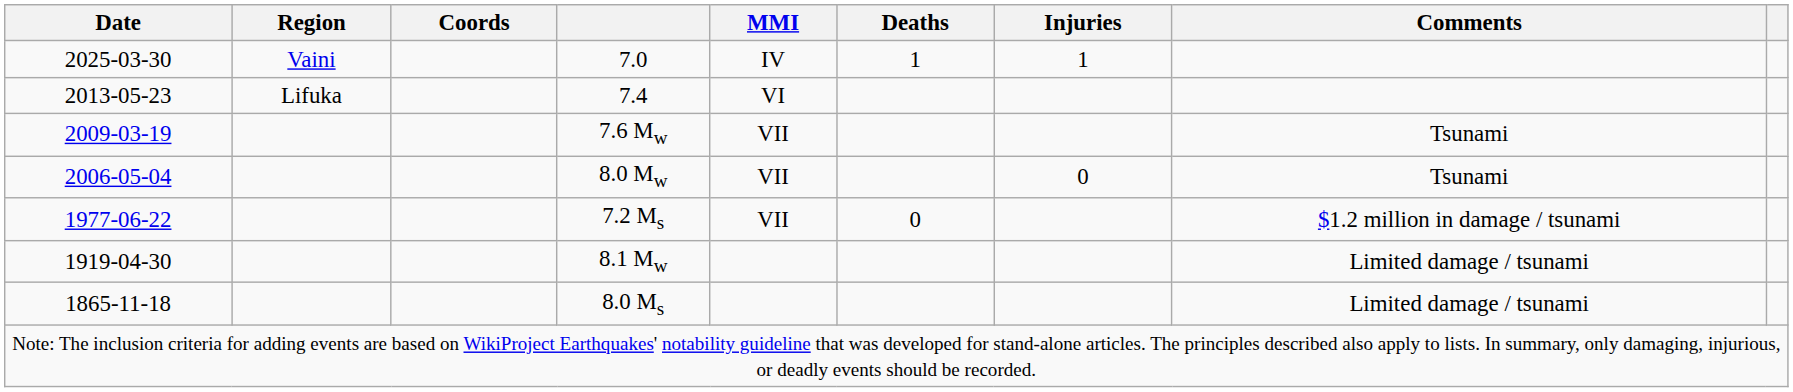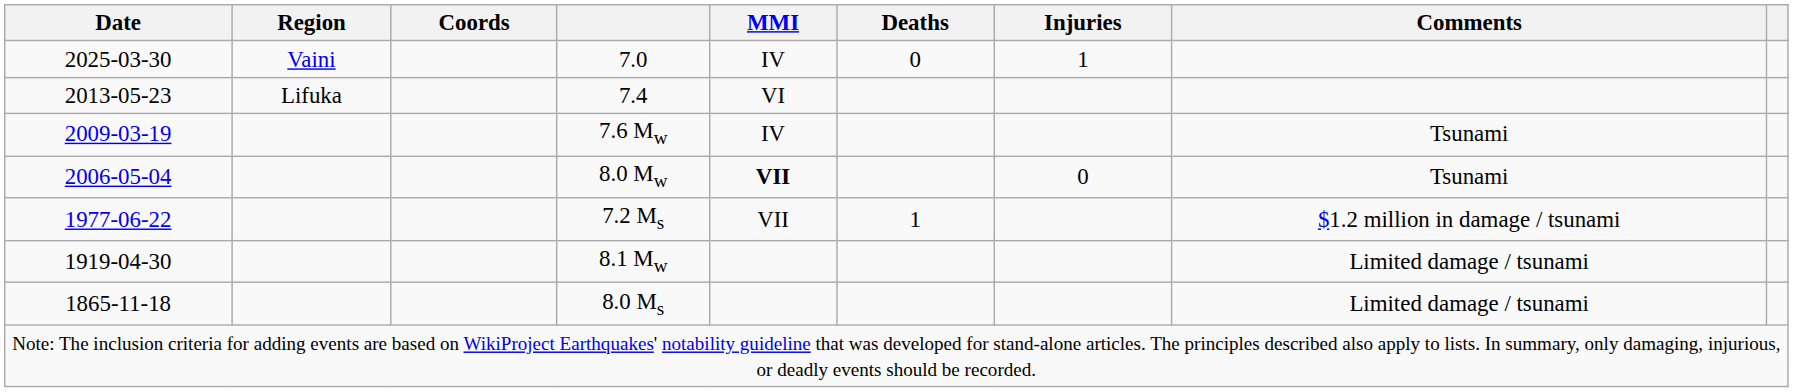 <table class="wikitable sortable" style="text-align: center;">
 <tr bgcolor="#ececec">
 <th>Date</th>
 <th>Region</th>
 <th>Coords</th>
 <th></th>
 <th><a href='#'>MMI</a></th>
 <th>Deaths</th>
 <th>Injuries</th>
 <th>Comments</th>
 <th class="unsortable"></th>
 </tr>
 <tr>
 <td>2025-03-30</td>
 <td><a href='#'>Vaini</a></td>
 <td></td>
 <td>7.0 </td>
 <td>IV</td>
-<td>1</td>
+<td>0</td>
 <td>1</td>
 <td></td>
 <td></td>
 </tr>
 <tr>
 <td>2013-05-23</td>
 <td>Lifuka</td>
 <td></td>
 <td>7.4 </td>
 <td>VI</td>
 <td></td>
 <td></td>
 <td></td>
 <td></td>
 </tr>
 <tr>
 <td><a href='#'>2009-03-19</a></td>
 <td></td>
 <td></td>
 <td>7.6 M<sub>w</sub></td>
-<td>VII</td>
+<td>IV</td>
 <td></td>
 <td></td>
 <td>Tsunami</td>
 </tr>
 <tr>
 <td><a href='#'>2006-05-04</a></td>
 <td></td>
 <td></td>
 <td>8.0 M<sub>w</sub></td>
-<td>VII</td>
+<td><strong>VII</strong></td>
 <td></td>
 <td>0</td>
 <td>Tsunami</td>
 <td></td>
 </tr>
 <tr>
 <td><a href='#'>1977-06-22</a></td>
 <td></td>
 <td></td>
 <td>7.2 M<sub>s</sub></td>
 <td>VII</td>
-<td>0</td>
+<td>1</td>
 <td></td>
 <td><a href='#'>$</a>1.2 million in damage / tsunami</td>
 <td></td>
 </tr>
 <tr>
 <td>1919-04-30</td>
 <td></td>
 <td></td>
 <td>8.1 M<sub>w</sub></td>
 <td></td>
 <td></td>
 <td></td>
 <td>Limited damage / tsunami</td>
 <td></td>
 </tr>
 <tr>
 <td>1865-11-18</td>
 <td></td>
 <td></td>
 <td>8.0 M<sub>s</sub></td>
 <td></td>
 <td></td>
 <td></td>
 <td>Limited damage / tsunami</td>
 <td></td>
 </tr>
 <tr class="sortbottom">
 <td colspan="10" style="text-align: center;"><small>Note: The inclusion criteria for adding events are based on <a href='#'>WikiProject Earthquakes</a>' <a href='#'>notability guideline</a> that was developed for stand-alone articles. The principles described also apply to lists. In summary, only damaging, injurious, or deadly events should be recorded.</small></td>
 </tr>
 </table>
